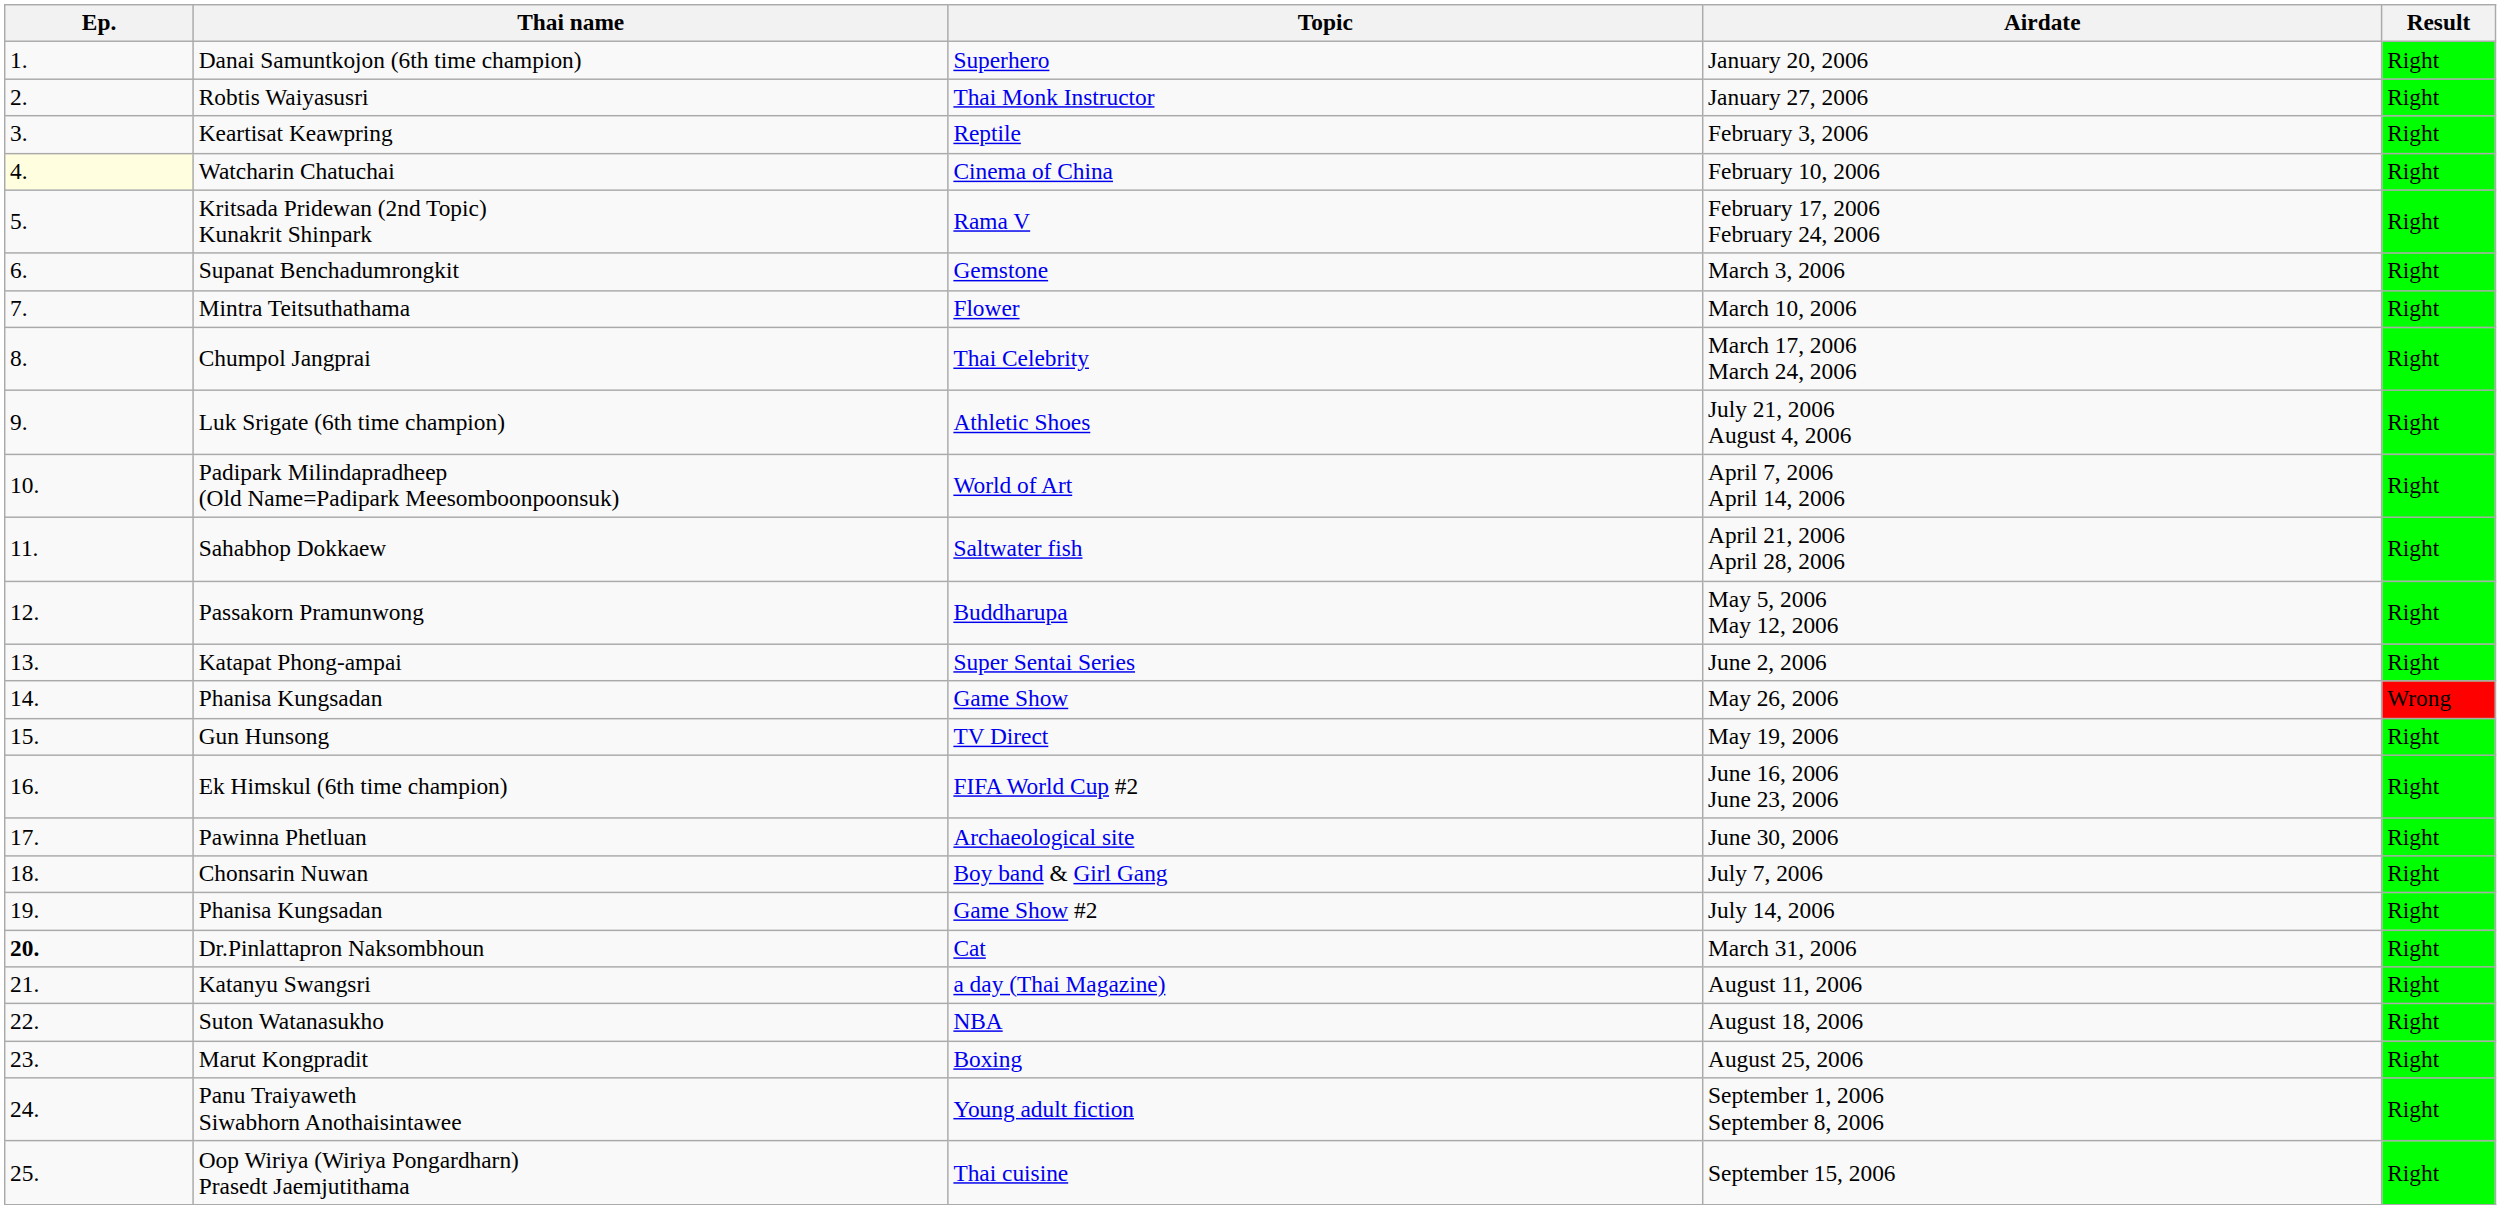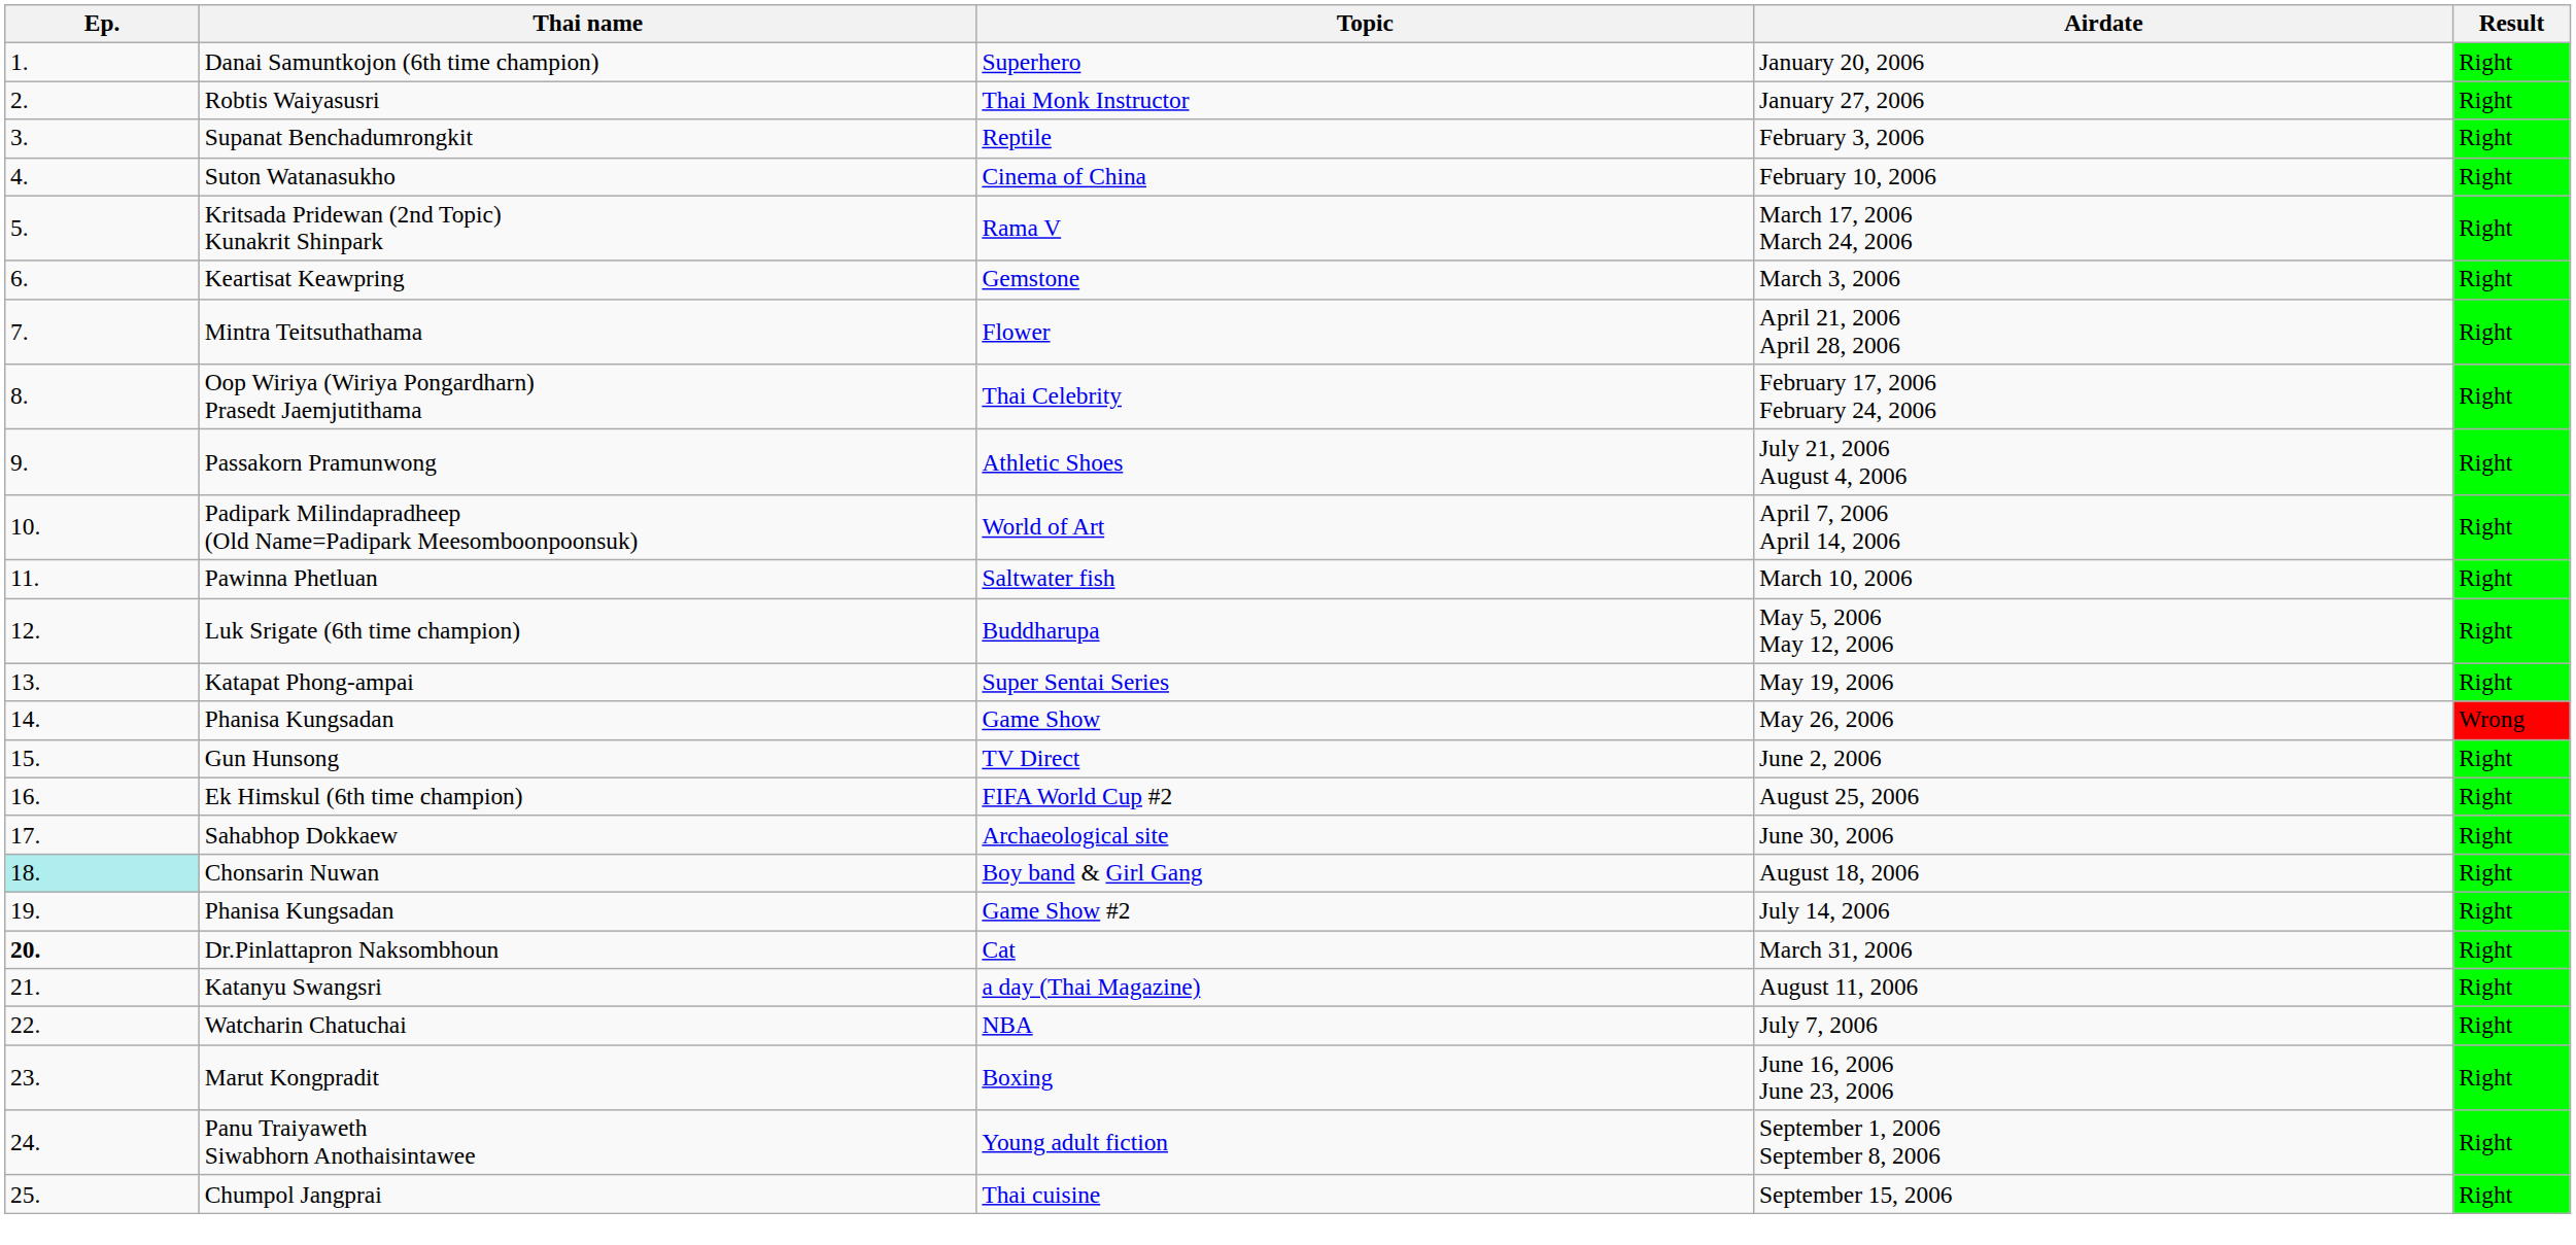 <table class="wikitable sortable" ="font-size:100%; width: 66%; text-align: center; ">
 <tr>
 <th rowspan=1 width=5%><strong>Ep.</strong></th>
 <th rowspan=1 width=20%><strong>Thai name</strong></th>
 <th rowspan=1 width=20%><strong>Topic</strong></th>
 <th rowspan=1 width=18%><strong>Airdate</strong></th>
 <th !rowspan=1 width=3%><strong>Result</strong></th>
 </tr>
 <tr>
 <td>1.</td>
 <td>Danai Samuntkojon (6th time champion)</td>
 <td><a href='#'>Superhero</a></td>
 <td>January 20, 2006</td>
 <td style="background:#00ff00;">Right</td>
 </tr>
 <tr>
 <td>2.</td>
 <td>Robtis Waiyasusri</td>
 <td><a href='#'>Thai Monk Instructor</a></td>
 <td>January 27, 2006</td>
 <td style="background:#00ff00;">Right</td>
 </tr>
 <tr>
 <td>3.</td>
-<td>Keartisat Keawpring</td>
+<td>Supanat Benchadumrongkit</td>
 <td><a href='#'>Reptile</a></td>
 <td>February 3, 2006</td>
 <td style="background:#00ff00;">Right</td>
 </tr>
 <tr>
-<td style="background: lightyellow;">4.</td>
-<td>Watcharin Chatuchai</td>
+<td>4.</td>
+<td>Suton Watanasukho</td>
 <td><a href='#'>Cinema of China</a></td>
 <td>February 10, 2006</td>
 <td style="background:#00ff00;">Right</td>
 </tr>
 <tr>
 <td>5.</td>
 <td>Kritsada Pridewan (2nd Topic)<br>Kunakrit Shinpark</td>
 <td><a href='#'>Rama V</a></td>
-<td>February 17, 2006<br>February 24, 2006</td>
+<td>March 17, 2006<br>March 24, 2006</td>
 <td style="background:#00ff00;">Right</td>
 </tr>
 <tr>
 <td>6.</td>
-<td>Supanat Benchadumrongkit</td>
+<td>Keartisat Keawpring</td>
 <td><a href='#'>Gemstone</a></td>
 <td>March 3, 2006</td>
 <td style="background:#00ff00;">Right</td>
 </tr>
 <tr>
 <td>7.</td>
 <td>Mintra Teitsuthathama</td>
 <td><a href='#'>Flower</a></td>
-<td>March 10, 2006</td>
+<td>April 21, 2006<br>April 28, 2006</td>
 <td style="background:#00ff00;">Right</td>
 </tr>
 <tr>
 <td>8.</td>
-<td>Chumpol Jangprai</td>
+<td>Oop Wiriya (Wiriya Pongardharn)<br>Prasedt Jaemjutithama</td>
 <td><a href='#'>Thai Celebrity</a></td>
-<td>March 17, 2006<br>March 24, 2006</td>
+<td>February 17, 2006<br>February 24, 2006</td>
 <td style="background:#00ff00;">Right</td>
 </tr>
 <tr>
 <td>9.</td>
-<td>Luk Srigate (6th time champion)</td>
+<td>Passakorn Pramunwong</td>
 <td><a href='#'>Athletic Shoes</a></td>
 <td>July 21, 2006<br>August 4, 2006</td>
 <td style="background:#00ff00;">Right</td>
 </tr>
 <tr>
 <td>10.</td>
 <td>Padipark Milindapradheep<br>(Old Name=Padipark Meesomboonpoonsuk)</td>
 <td><a href='#'>World of Art</a></td>
 <td>April 7, 2006<br>April 14, 2006</td>
 <td style="background:#00ff00;">Right</td>
 </tr>
 <tr>
 <td>11.</td>
-<td>Sahabhop Dokkaew</td>
+<td>Pawinna Phetluan</td>
 <td><a href='#'>Saltwater fish</a></td>
-<td>April 21, 2006<br>April 28, 2006</td>
+<td>March 10, 2006</td>
 <td style="background:#00ff00;">Right</td>
 </tr>
 <tr>
 <td>12.</td>
-<td>Passakorn Pramunwong</td>
+<td>Luk Srigate (6th time champion)</td>
 <td><a href='#'>Buddharupa</a></td>
 <td>May 5, 2006<br>May 12, 2006</td>
 <td style="background:#00ff00;">Right</td>
 </tr>
 <tr>
 <td>13.</td>
 <td>Katapat Phong-ampai</td>
 <td><a href='#'>Super Sentai Series</a></td>
-<td>June 2, 2006</td>
+<td>May 19, 2006</td>
 <td style="background:#00ff00;">Right</td>
 </tr>
 <tr>
 <td>14.</td>
 <td>Phanisa Kungsadan</td>
 <td><a href='#'>Game Show</a></td>
 <td>May 26, 2006</td>
 <td style="background:#ff0000;">Wrong</td>
 </tr>
 <tr>
 <td>15.</td>
 <td>Gun Hunsong</td>
 <td><a href='#'>TV Direct</a></td>
-<td>May 19, 2006</td>
+<td>June 2, 2006</td>
 <td style="background:#00ff00;">Right</td>
 </tr>
 <tr>
 <td>16.</td>
 <td>Ek Himskul (6th time champion)</td>
 <td><a href='#'>FIFA World Cup</a> #2</td>
-<td>June 16, 2006<br>June 23, 2006</td>
+<td>August 25, 2006</td>
 <td style="background:#00ff00;">Right</td>
 </tr>
 <tr>
 <td>17.</td>
-<td>Pawinna Phetluan</td>
+<td>Sahabhop Dokkaew</td>
 <td><a href='#'>Archaeological site</a></td>
 <td>June 30, 2006</td>
 <td style="background:#00ff00;">Right</td>
 </tr>
 <tr>
-<td>18.</td>
+<td style="background: paleturquoise;">18.</td>
 <td>Chonsarin Nuwan</td>
 <td><a href='#'>Boy band</a> & <a href='#'>Girl Gang</a></td>
-<td>July 7, 2006</td>
+<td>August 18, 2006</td>
 <td style="background:#00ff00;">Right</td>
 </tr>
 <tr>
 <td>19.</td>
 <td>Phanisa Kungsadan</td>
 <td><a href='#'>Game Show</a> #2</td>
 <td>July 14, 2006</td>
 <td style="background:#00ff00;">Right</td>
 </tr>
 <tr>
 <td><strong>20.</strong></td>
 <td>Dr.Pinlattapron Naksombhoun</td>
 <td><a href='#'>Cat</a></td>
 <td>March 31, 2006</td>
 <td style="background:#00ff00;">Right</td>
 </tr>
 <tr>
 <td>21.</td>
 <td>Katanyu Swangsri</td>
 <td><a href='#'>a day (Thai Magazine)</a></td>
 <td>August 11, 2006</td>
 <td style="background:#00ff00;">Right</td>
 </tr>
 <tr>
 <td>22.</td>
-<td>Suton Watanasukho</td>
+<td>Watcharin Chatuchai</td>
 <td><a href='#'>NBA</a></td>
-<td>August 18, 2006</td>
+<td>July 7, 2006</td>
 <td style="background:#00ff00;">Right</td>
 </tr>
 <tr>
 <td>23.</td>
 <td>Marut Kongpradit</td>
 <td><a href='#'>Boxing</a></td>
-<td>August 25, 2006</td>
+<td>June 16, 2006<br>June 23, 2006</td>
 <td style="background:#00ff00;">Right</td>
 </tr>
 <tr>
 <td>24.</td>
 <td>Panu Traiyaweth<br>Siwabhorn Anothaisintawee</td>
 <td><a href='#'>Young adult fiction</a></td>
 <td>September 1, 2006<br>September 8, 2006</td>
 <td style="background:#00ff00;">Right</td>
 </tr>
 <tr>
 <td>25.</td>
-<td>Oop Wiriya (Wiriya Pongardharn)<br>Prasedt Jaemjutithama</td>
+<td>Chumpol Jangprai</td>
 <td><a href='#'>Thai cuisine</a></td>
 <td>September 15, 2006</td>
 <td style="background:#00ff00;">Right</td>
 </tr>
 <tr>
 </tr>
 </table>
